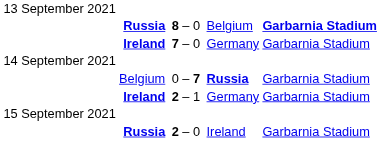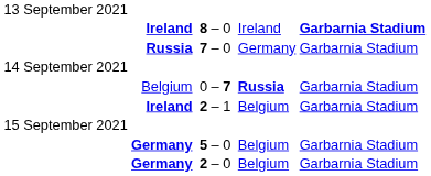 <table>
 <tr>
 <td>13 September 2021</td>
 </tr>
 <tr>
 <td></td>
-<td align=right><strong><a href='#'>Russia</a></strong></td>
+<td align=right><strong><a href='#'>Ireland</a></strong></td>
 <td></td>
 <td><strong>8</strong>  – 0</td>
 <td></td>
-<td><a href='#'>Belgium</a></td>
+<td><a href='#'>Ireland</a></td>
 <td><strong><a href='#'>Garbarnia Stadium</a></strong></td>
 </tr>
 <tr>
 <td></td>
-<td align=right><strong><a href='#'>Ireland</a></strong></td>
+<td align=right><strong><a href='#'>Russia</a></strong></td>
 <td></td>
 <td><strong>7</strong>  – 0</td>
 <td></td>
 <td><a href='#'>Germany</a></td>
 <td><a href='#'>Garbarnia Stadium</a></td>
 </tr>
 <tr>
 <td>14 September 2021</td>
 </tr>
 <tr>
 <td></td>
 <td align=right><a href='#'>Belgium</a></td>
 <td></td>
 <td>0 – <strong>7</strong></td>
 <td></td>
 <td><strong><a href='#'>Russia</a></strong></td>
 <td><a href='#'>Garbarnia Stadium</a></td>
 </tr>
 <tr>
 <td></td>
 <td align=right><strong><a href='#'>Ireland</a></strong></td>
 <td></td>
 <td><strong>2</strong> – 1</td>
 <td></td>
-<td><a href='#'>Germany</a></td>
+<td><a href='#'>Belgium</a></td>
 <td><a href='#'>Garbarnia Stadium</a></td>
 </tr>
 <tr>
 <td>15 September 2021</td>
 </tr>
 <tr>
 <td></td>
-<td align=right><strong><a href='#'>Russia</a></strong></td>
+<td align=right><strong><a href='#'>Germany</a></strong></td>
+<td></td>
+<td><strong>5</strong> – 0</td>
+<td></td>
+<td><a href='#'>Belgium</a></td>
+<td><a href='#'>Garbarnia Stadium</a></td>
+</tr>
+<tr>
+<td></td>
+<td align=right><strong><a href='#'>Germany</a></strong></td>
 <td></td>
 <td><strong>2</strong> – 0</td>
 <td></td>
-<td><a href='#'>Ireland</a></td>
+<td><a href='#'>Belgium</a></td>
 <td><a href='#'>Garbarnia Stadium</a></td>
 </tr>
 </table>
